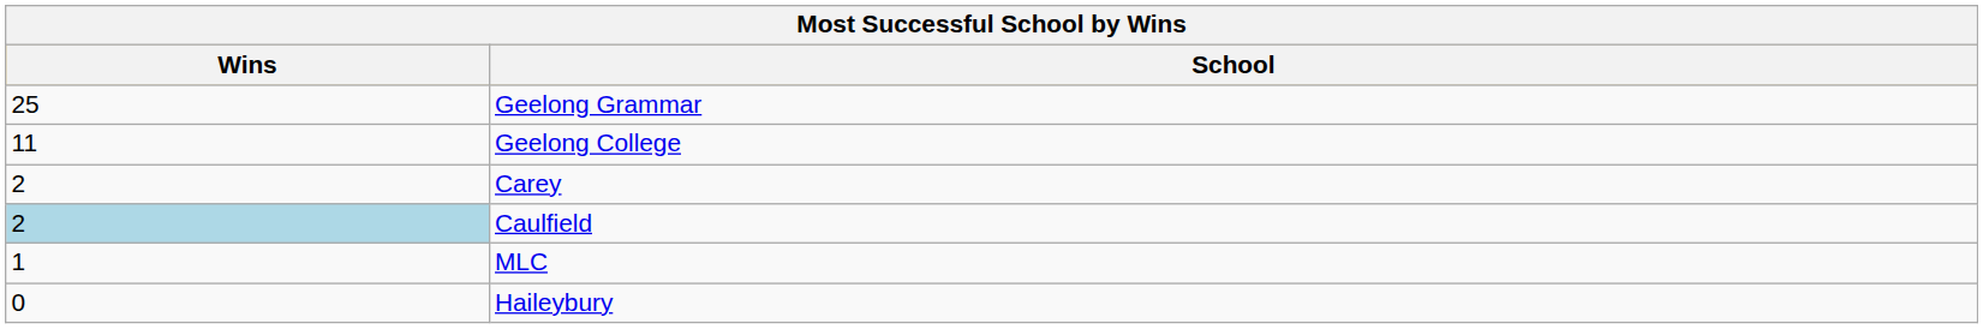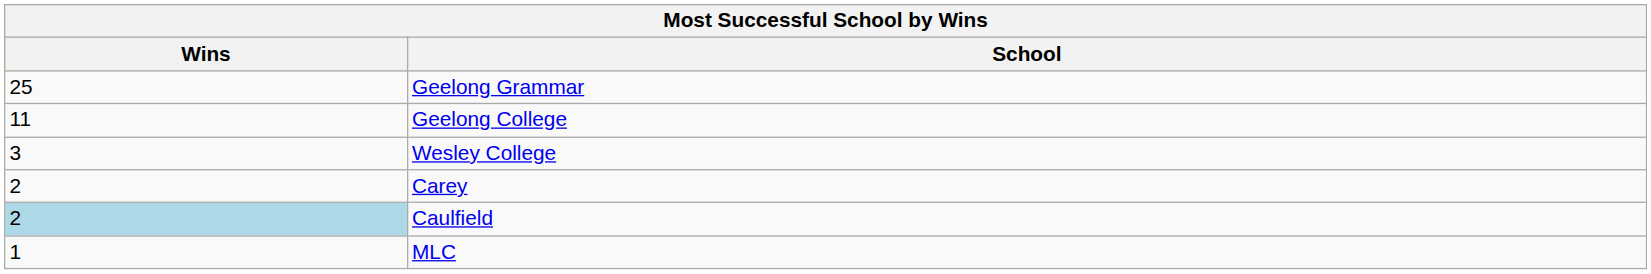 <table class="wikitable sortable collapsible collapsed" style="width:100%">
 <tr>
 <th colspan=2>Most Successful School by Wins</th>
 </tr>
 <tr bgcolor="#FFCC33">
 <th>Wins</th>
 <th>School</th>
 </tr>
 <tr>
 <td>25</td>
 <td><a href='#'>Geelong Grammar</a></td>
 </tr>
 <tr>
 <td>11</td>
 <td><a href='#'>Geelong College</a></td>
 </tr>
 <tr>
+<td>3</td>
+<td><a href='#'>Wesley College</a></td>
+</tr>
+<tr>
 <td>2</td>
 <td><a href='#'>Carey</a></td>
 </tr>
 <tr>
 <td style="background: lightblue;">2</td>
 <td><a href='#'>Caulfield</a></td>
 </tr>
 <tr>
 <td>1</td>
 <td><a href='#'>MLC</a></td>
 </tr>
-<tr>
-<td>0</td>
-<td><a href='#'>Haileybury</a></td>
-</tr>
 </table>
